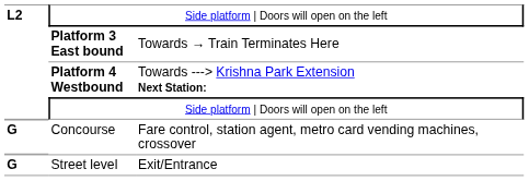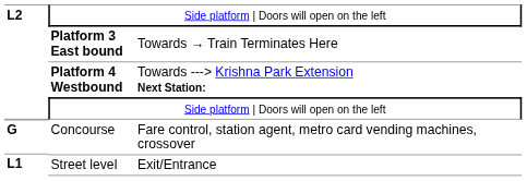 <table border=0 cellspacing=0 cellpadding=3>
 <tr>
 <td style="border-top:solid 1px grey;border-bottom:solid 1px grey;" width=50 rowspan=4 valign=top><strong>L2</strong></td>
 <td style="border-top:solid 1px grey;border-right:solid 2px black;border-left:solid 2px black;border-bottom:solid 2px black;text-align:center;" colspan=2><small><a href='#'>Side platform</a> | Doors will open on the left </small></td>
 </tr>
 <tr>
 <td style="border-bottom:solid 1px grey;" width=100><span><strong>Platform 3</strong><br><strong>East bound</strong></span></td>
 <td style="border-bottom:solid 1px grey;" width=500>Towards → Train Terminates Here <br></td>
 </tr>
 <tr>
 <td><span><strong>Platform 4</strong><br><strong>Westbound</strong></span></td>
 <td><span></span>Towards ---> <a href='#'>Krishna Park Extension</a><br><small><strong>Next Station:</strong> </small></td>
 </tr>
 <tr>
 <td style="border-top:solid 2px black;border-right:solid 2px black;border-left:solid 2px black;border-bottom:solid 1px grey;text-align:center;" colspan=2><small><a href='#'>Side platform</a> | Doors will open on the left </small></td>
 </tr>
 <tr>
 <td style="border-bottom:solid 1px grey;border-top:solid 1px grey;" width=50 valign=top><strong>G</strong></td>
 <td valign=top>Concourse</td>
 <td valign=top>Fare control, station agent, metro card vending machines, crossover</td>
 </tr>
 <tr>
-<td style="border-bottom:solid 1px grey;border-top:solid 1px grey;" width=50 valign=top><strong>G</strong></td>
+<td valign=top><strong>L1</strong></td>
 <td style="border-top:solid 1px grey;border-bottom:solid 1px grey;" width=100 valign=top>Street level</td>
 <td style="border-top:solid 1px grey;border-bottom:solid 1px grey;" width=500 valign=top>Exit/Entrance</td>
 </tr>
 </table>
